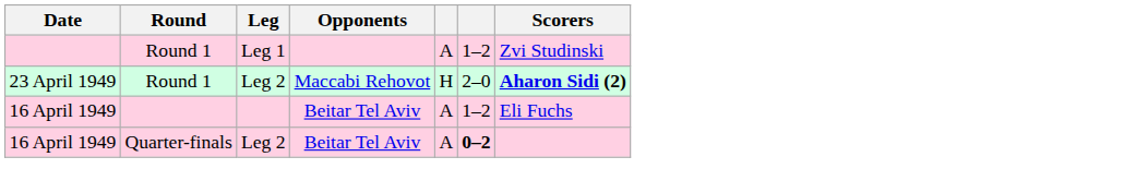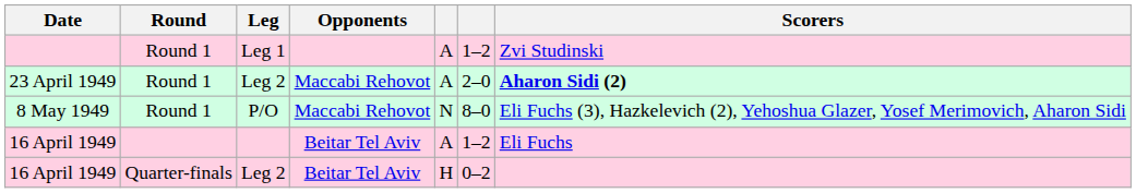 <table class="wikitable" style="text-align:center">
 <tr>
 <th>Date</th>
 <th>Round</th>
 <th>Leg</th>
 <th>Opponents</th>
 <th></th>
 <th></th>
 <th>Scorers</th>
 </tr>
 <tr bgcolor="#ffd0e3">
 <td></td>
 <td>Round 1</td>
 <td>Leg 1</td>
 <td></td>
 <td>A</td>
 <td>1–2</td>
 <td align=left><a href='#'>Zvi Studinski</a></td>
 </tr>
 <tr bgcolor="#d0ffe3">
 <td>23 April 1949</td>
 <td>Round 1</td>
 <td>Leg 2</td>
 <td><a href='#'>Maccabi Rehovot</a></td>
-<td>H</td>
+<td>A</td>
 <td>2–0</td>
 <td align=left><strong><a href='#'>Aharon Sidi</a> (2)</strong></td>
+</tr>
+<tr bgcolor="#d0ffe3">
+<td>8 May 1949</td>
+<td>Round 1</td>
+<td>P/O</td>
+<td><a href='#'>Maccabi Rehovot</a></td>
+<td>N</td>
+<td>8–0</td>
+<td align=left><a href='#'>Eli Fuchs</a> (3), Hazkelevich (2), <a href='#'>Yehoshua Glazer</a>, <a href='#'>Yosef Merimovich</a>, <a href='#'>Aharon Sidi</a></td>
 </tr>
 <tr bgcolor="#ffd0e3">
 <td>16 April 1949</td>
 <td></td>
 <td></td>
 <td><a href='#'>Beitar Tel Aviv</a></td>
 <td>A</td>
 <td>1–2</td>
 <td align=left><a href='#'>Eli Fuchs</a></td>
 </tr>
 <tr bgcolor="#ffd0e3">
 <td>16 April 1949</td>
 <td>Quarter-finals</td>
 <td>Leg 2</td>
 <td><a href='#'>Beitar Tel Aviv</a></td>
-<td>A</td>
-<td><strong>0–2</strong></td>
+<td>H</td>
+<td>0–2</td>
 <td></td>
 </tr>
 </table>
